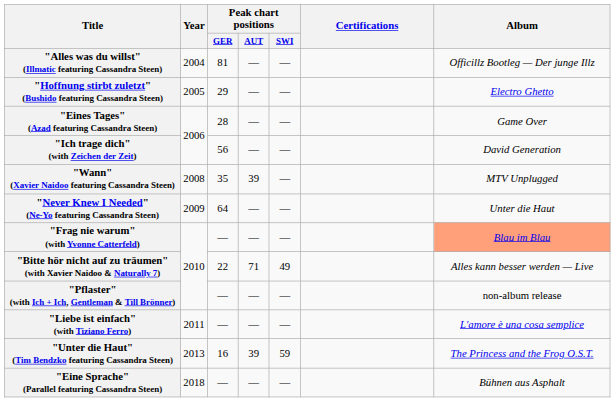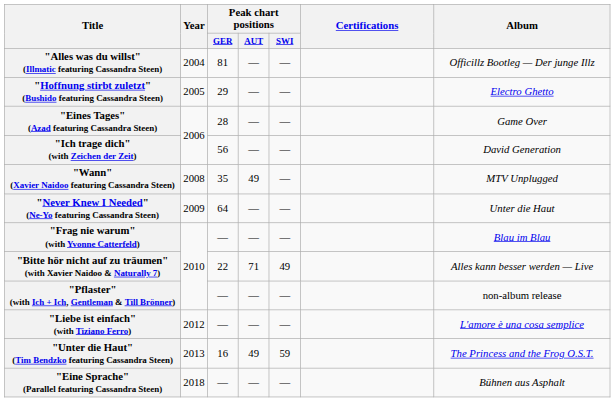 <table class="wikitable plainrowheaders" style="text-align:center;" border="1">
 <tr>
 <th scope="col" rowspan="2" style="width:16em;">Title</th>
 <th scope="col" rowspan="2">Year</th>
 <th scope="col" colspan="3">Peak chart positions</th>
 <th scope="col" rowspan="2" style="width:12em;"><a href='#'>Certifications</a></th>
 <th scope="col" rowspan="2" style="width:16em;">Album</th>
 </tr>
 <tr style="font-size:smaller;">
 <th width="40"><a href='#'>GER</a><br></th>
 <th width="40"><a href='#'>AUT</a><br></th>
 <th width="40"><a href='#'>SWI</a><br></th>
 </tr>
 <tr>
 <th scope="row">"Alles was du willst" <br><small>(<a href='#'>Illmatic</a> featuring Cassandra Steen)</small></th>
 <td rowspan="1">2004</td>
 <td align="center">81</td>
 <td align="center">—</td>
 <td align="center">—</td>
 <td></td>
 <td rowspan="1"><em>Officillz Bootleg — Der junge Illz</em></td>
 </tr>
 <tr>
 <th scope="row">"<a href='#'>Hoffnung stirbt zuletzt</a>" <br><small>(<a href='#'>Bushido</a> featuring Cassandra Steen)</small></th>
 <td>2005</td>
 <td align="center">29</td>
 <td align="center">—</td>
 <td align="center">—</td>
 <td></td>
 <td><em><a href='#'>Electro Ghetto</a></em></td>
 </tr>
 <tr>
 <th scope="row">"Eines Tages" <br><small>(<a href='#'>Azad</a> featuring Cassandra Steen)</small></th>
 <td rowspan="2">2006</td>
 <td align="center">28</td>
 <td align="center">—</td>
 <td align="center">—</td>
 <td></td>
 <td><em>Game Over</em></td>
 </tr>
 <tr>
 <th scope="row">"Ich trage dich" <br><small>(with <a href='#'>Zeichen der Zeit</a>)</small></th>
 <td align="center">56</td>
 <td align="center">—</td>
 <td align="center">—</td>
 <td></td>
 <td><em>David Generation</em></td>
 </tr>
 <tr>
 <th scope="row">"Wann" <br><small>(<a href='#'>Xavier Naidoo</a> featuring Cassandra Steen)</small></th>
 <td>2008</td>
 <td align="center">35</td>
-<td align="center">39</td>
+<td align="center">49</td>
 <td align="center">—</td>
 <td></td>
 <td><em>MTV Unplugged</em></td>
 </tr>
 <tr>
 <th scope="row">"<a href='#'>Never Knew I Needed</a>" <br><small>(<a href='#'>Ne-Yo</a> featuring Cassandra Steen)</small></th>
 <td>2009</td>
 <td align="center">64</td>
 <td align="center">—</td>
 <td align="center">—</td>
 <td></td>
 <td><em>Unter die Haut</em></td>
 </tr>
 <tr>
 <th scope="row">"Frag nie warum" <br><small>(with <a href='#'>Yvonne Catterfeld</a>)</small></th>
 <td rowspan="3">2010</td>
 <td align="center">—</td>
 <td align="center">—</td>
 <td align="center">—</td>
 <td></td>
-<td style="background: lightsalmon;"><em><a href='#'>Blau im Blau</a></em></td>
+<td><em><a href='#'>Blau im Blau</a></em></td>
 </tr>
 <tr>
 <th scope="row">"Bitte hör nicht auf zu träumen" <br><small>(with Xavier Naidoo & <a href='#'>Naturally 7</a>)</small></th>
 <td align="center">22</td>
 <td align="center">71</td>
 <td align="center">49</td>
 <td></td>
 <td><em>Alles kann besser werden — Live</em></td>
 </tr>
 <tr>
 <th scope="row">"Pflaster" <br><small>(with <a href='#'>Ich + Ich</a>, <a href='#'>Gentleman</a> & <a href='#'>Till Brönner</a>)</small></th>
 <td align="center">—</td>
 <td align="center">—</td>
 <td align="center">—</td>
 <td></td>
 <td>non-album release</td>
 </tr>
 <tr>
 <th scope="row">"Liebe ist einfach" <br><small>(with <a href='#'>Tiziano Ferro</a>)</small></th>
-<td>2011</td>
+<td>2012</td>
 <td align="center">—</td>
 <td align="center">—</td>
 <td align="center">—</td>
 <td></td>
 <td><em><a href='#'>L'amore è una cosa semplice</a></em></td>
 </tr>
 <tr>
 <th scope="row">"Unter die Haut" <br><small>(<a href='#'>Tim Bendzko</a> featuring Cassandra Steen)</small></th>
 <td>2013</td>
 <td align="center">16</td>
-<td align="center">39</td>
+<td align="center">49</td>
 <td align="center">59</td>
 <td></td>
 <td rowspan="1"><em><a href='#'>The Princess and the Frog O.S.T.</a></em></td>
 </tr>
 <tr>
 <th scope="row">"Eine Sprache" <br><small>(Parallel featuring Cassandra Steen)</small></th>
 <td>2018</td>
 <td align="center">—</td>
 <td align="center">—</td>
 <td align="center">—</td>
 <td></td>
 <td><em>Bühnen aus Asphalt</em></td>
 </tr>
 </table>
